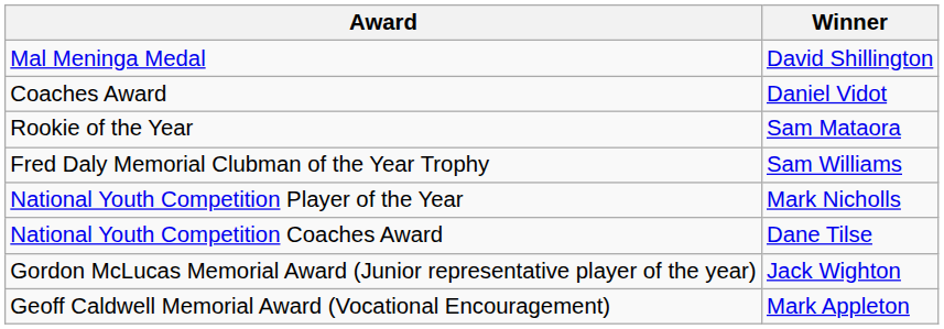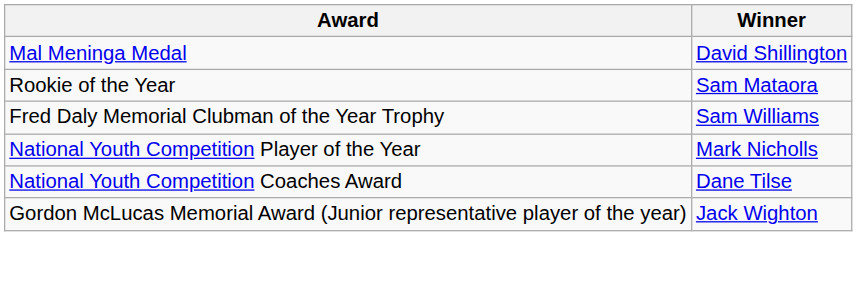 <table class="wikitable">
 <tr>
 <th>Award</th>
 <th>Winner</th>
 </tr>
 <tr>
 <td><a href='#'>Mal Meninga Medal</a></td>
 <td><a href='#'>David Shillington</a></td>
-</tr>
-<tr>
-<td>Coaches Award</td>
-<td><a href='#'>Daniel Vidot</a></td>
 </tr>
 <tr>
 <td>Rookie of the Year</td>
 <td><a href='#'>Sam Mataora</a></td>
 </tr>
 <tr>
 <td>Fred Daly Memorial Clubman of the Year Trophy</td>
 <td><a href='#'>Sam Williams</a></td>
 </tr>
 <tr>
 <td><a href='#'>National Youth Competition</a> Player of the Year</td>
 <td><a href='#'>Mark Nicholls</a></td>
 </tr>
 <tr>
 <td><a href='#'>National Youth Competition</a> Coaches Award</td>
 <td><a href='#'>Dane Tilse</a></td>
 </tr>
 <tr>
 <td>Gordon McLucas Memorial Award (Junior representative player of the year)</td>
 <td><a href='#'>Jack Wighton</a></td>
 </tr>
-<tr>
-<td>Geoff Caldwell Memorial Award (Vocational Encouragement)</td>
-<td><a href='#'>Mark Appleton</a></td>
-</tr>
 </table>
